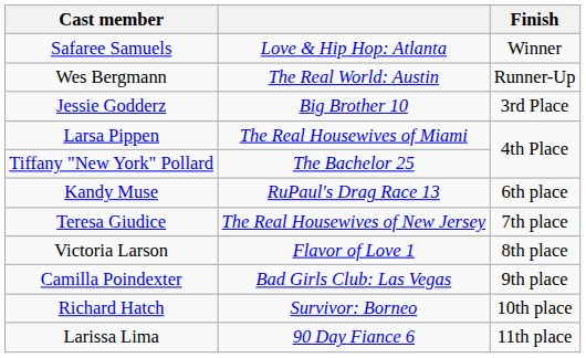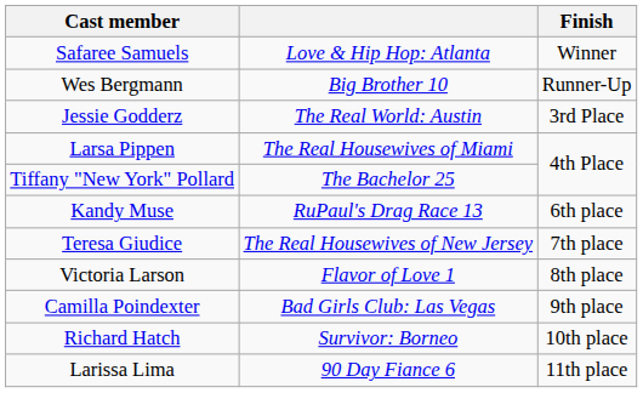 <table class="wikitable sortable" style="text-align:center;">
 <tr>
 <th>Cast member</th>
 <th></th>
 <th>Finish</th>
 </tr>
 <tr>
 <td><a href='#'>Safaree Samuels</a></td>
 <td><em><a href='#'>Love & Hip Hop: Atlanta</a></em></td>
 <td>Winner</td>
 </tr>
 <tr>
 <td>Wes Bergmann</td>
-<td><em><a href='#'>The Real World: Austin</a></em></td>
+<td><em><a href='#'>Big Brother 10</a></em></td>
 <td>Runner-Up</td>
 </tr>
 <tr>
 <td><a href='#'>Jessie Godderz</a></td>
-<td><em><a href='#'>Big Brother 10</a></em></td>
+<td><em><a href='#'>The Real World: Austin</a></em></td>
 <td>3rd Place</td>
 </tr>
 <tr>
 <td><a href='#'>Larsa Pippen</a></td>
 <td><em><a href='#'>The Real Housewives of Miami</a></em></td>
 <td rowspan="2">4th Place</td>
 </tr>
 <tr>
 <td><a href='#'>Tiffany "New York" Pollard</a></td>
 <td><a href='#'><em>The Bachelor 25</em></a></td>
 </tr>
 <tr>
 <td><a href='#'>Kandy Muse</a></td>
 <td><em><a href='#'>RuPaul's Drag Race 13</a></em></td>
 <td>6th place</td>
 </tr>
 <tr>
 <td><a href='#'>Teresa Giudice</a></td>
 <td><em><a href='#'>The Real Housewives of New Jersey</a></em></td>
 <td>7th place</td>
 </tr>
 <tr>
 <td>Victoria Larson</td>
 <td><em><a href='#'>Flavor of Love 1</a></em></td>
 <td>8th place</td>
 </tr>
 <tr>
 <td><a href='#'>Camilla Poindexter</a></td>
 <td><em><a href='#'>Bad Girls Club: Las Vegas</a></em></td>
 <td>9th place</td>
 </tr>
 <tr>
 <td><a href='#'>Richard Hatch</a></td>
 <td><em><a href='#'>Survivor: Borneo</a></em></td>
 <td nowrap>10th place</td>
 </tr>
 <tr>
 <td>Larissa Lima</td>
 <td><a href='#'><em>90 Day Fiance 6</em></a></td>
 <td nowrap>11th place</td>
 </tr>
 </table>
